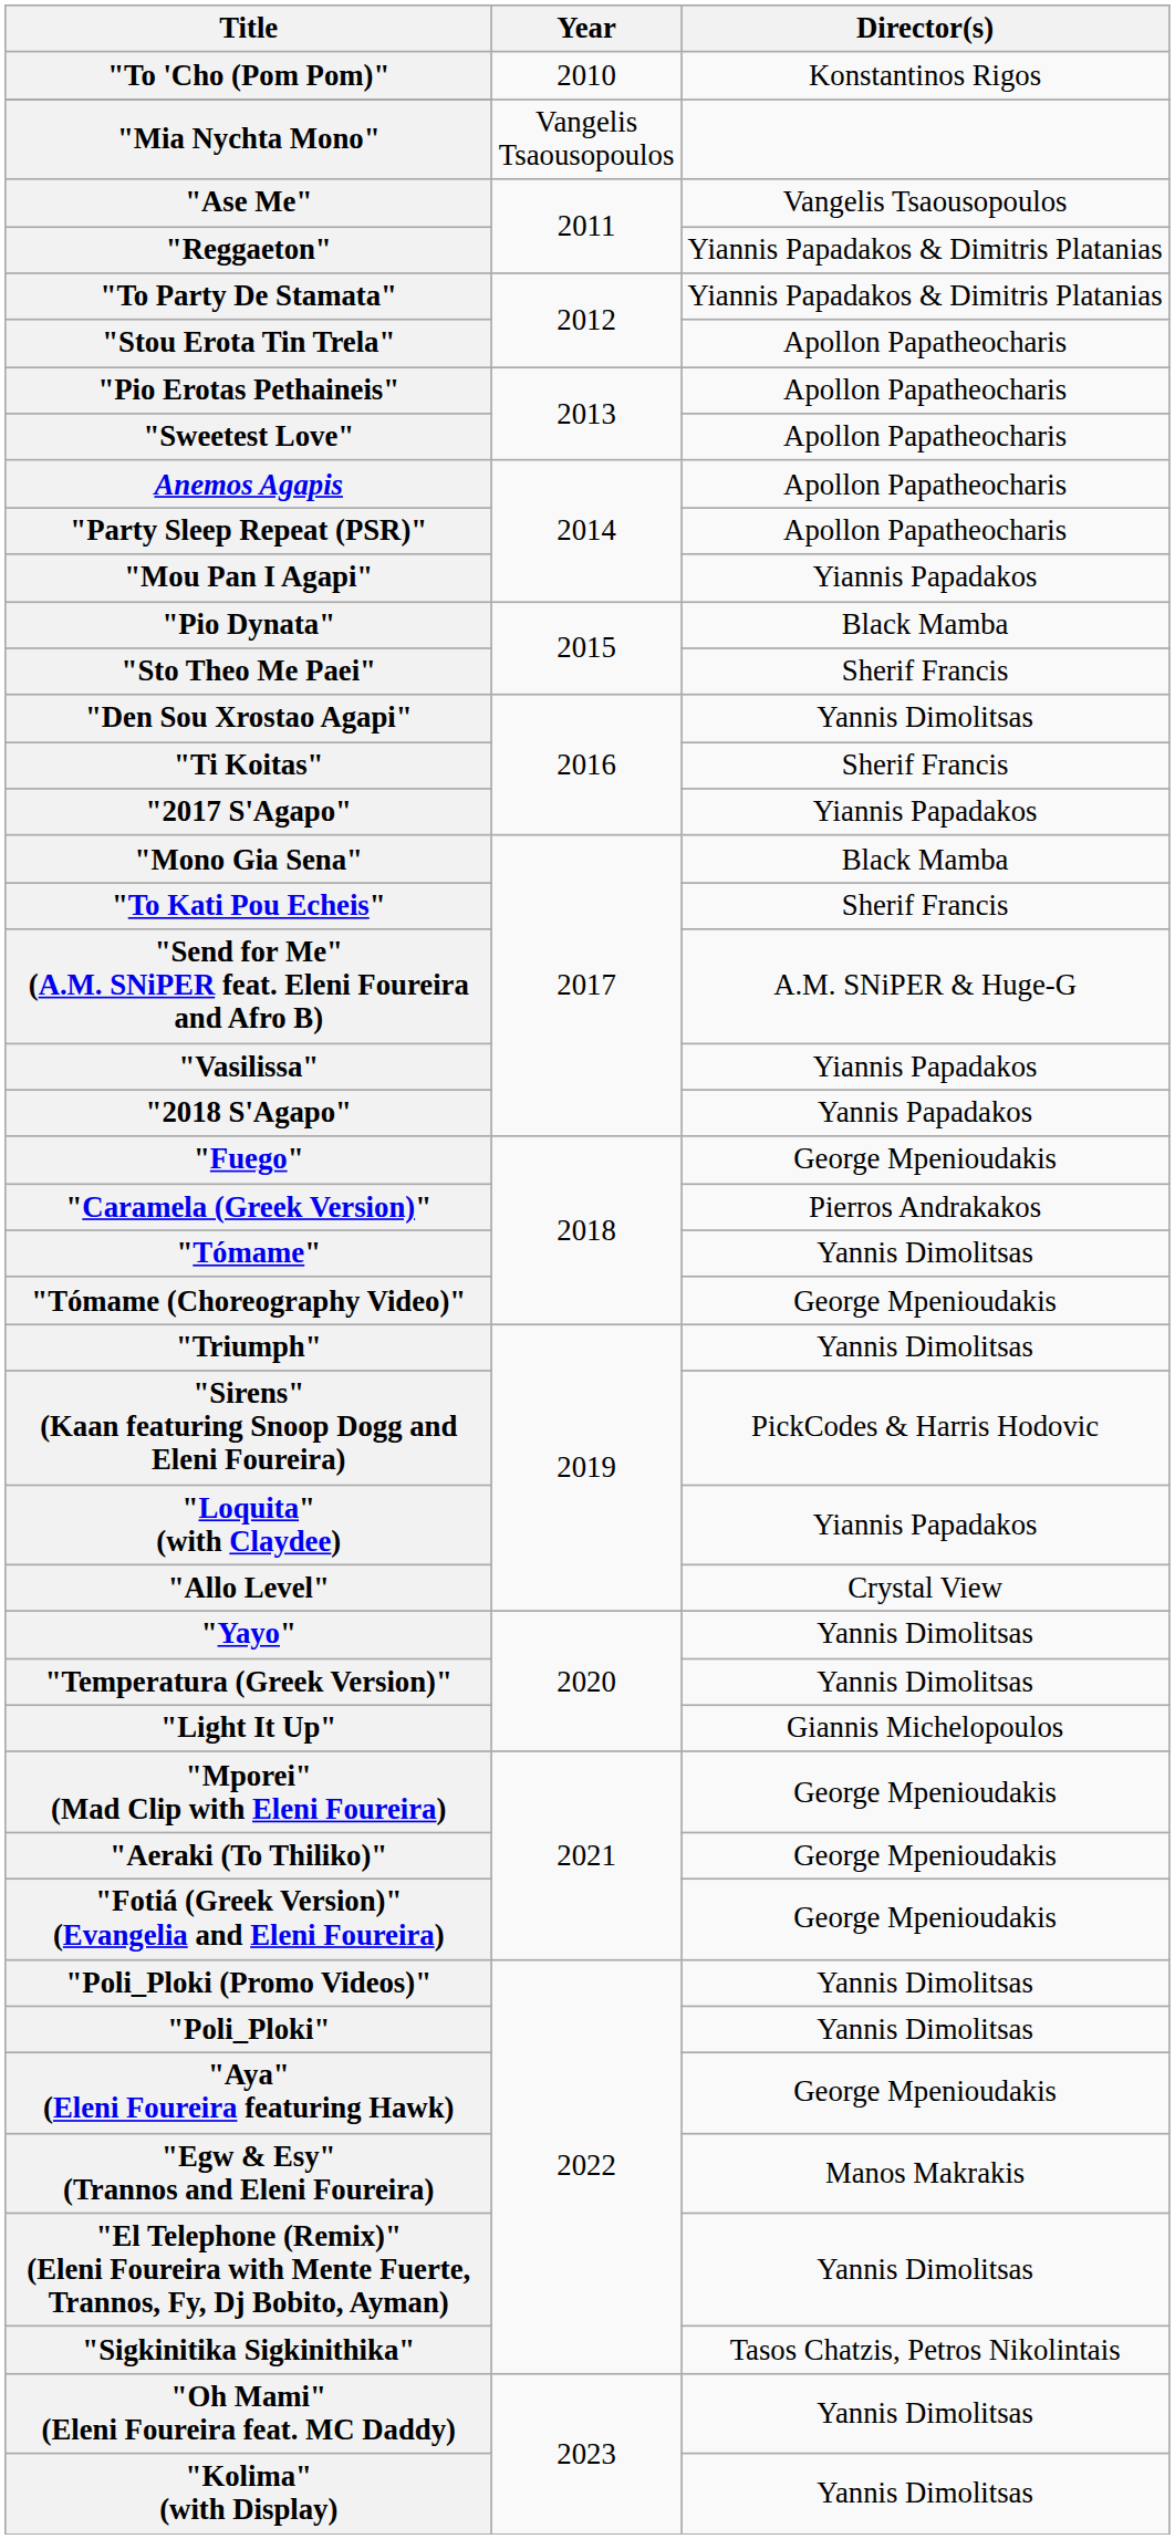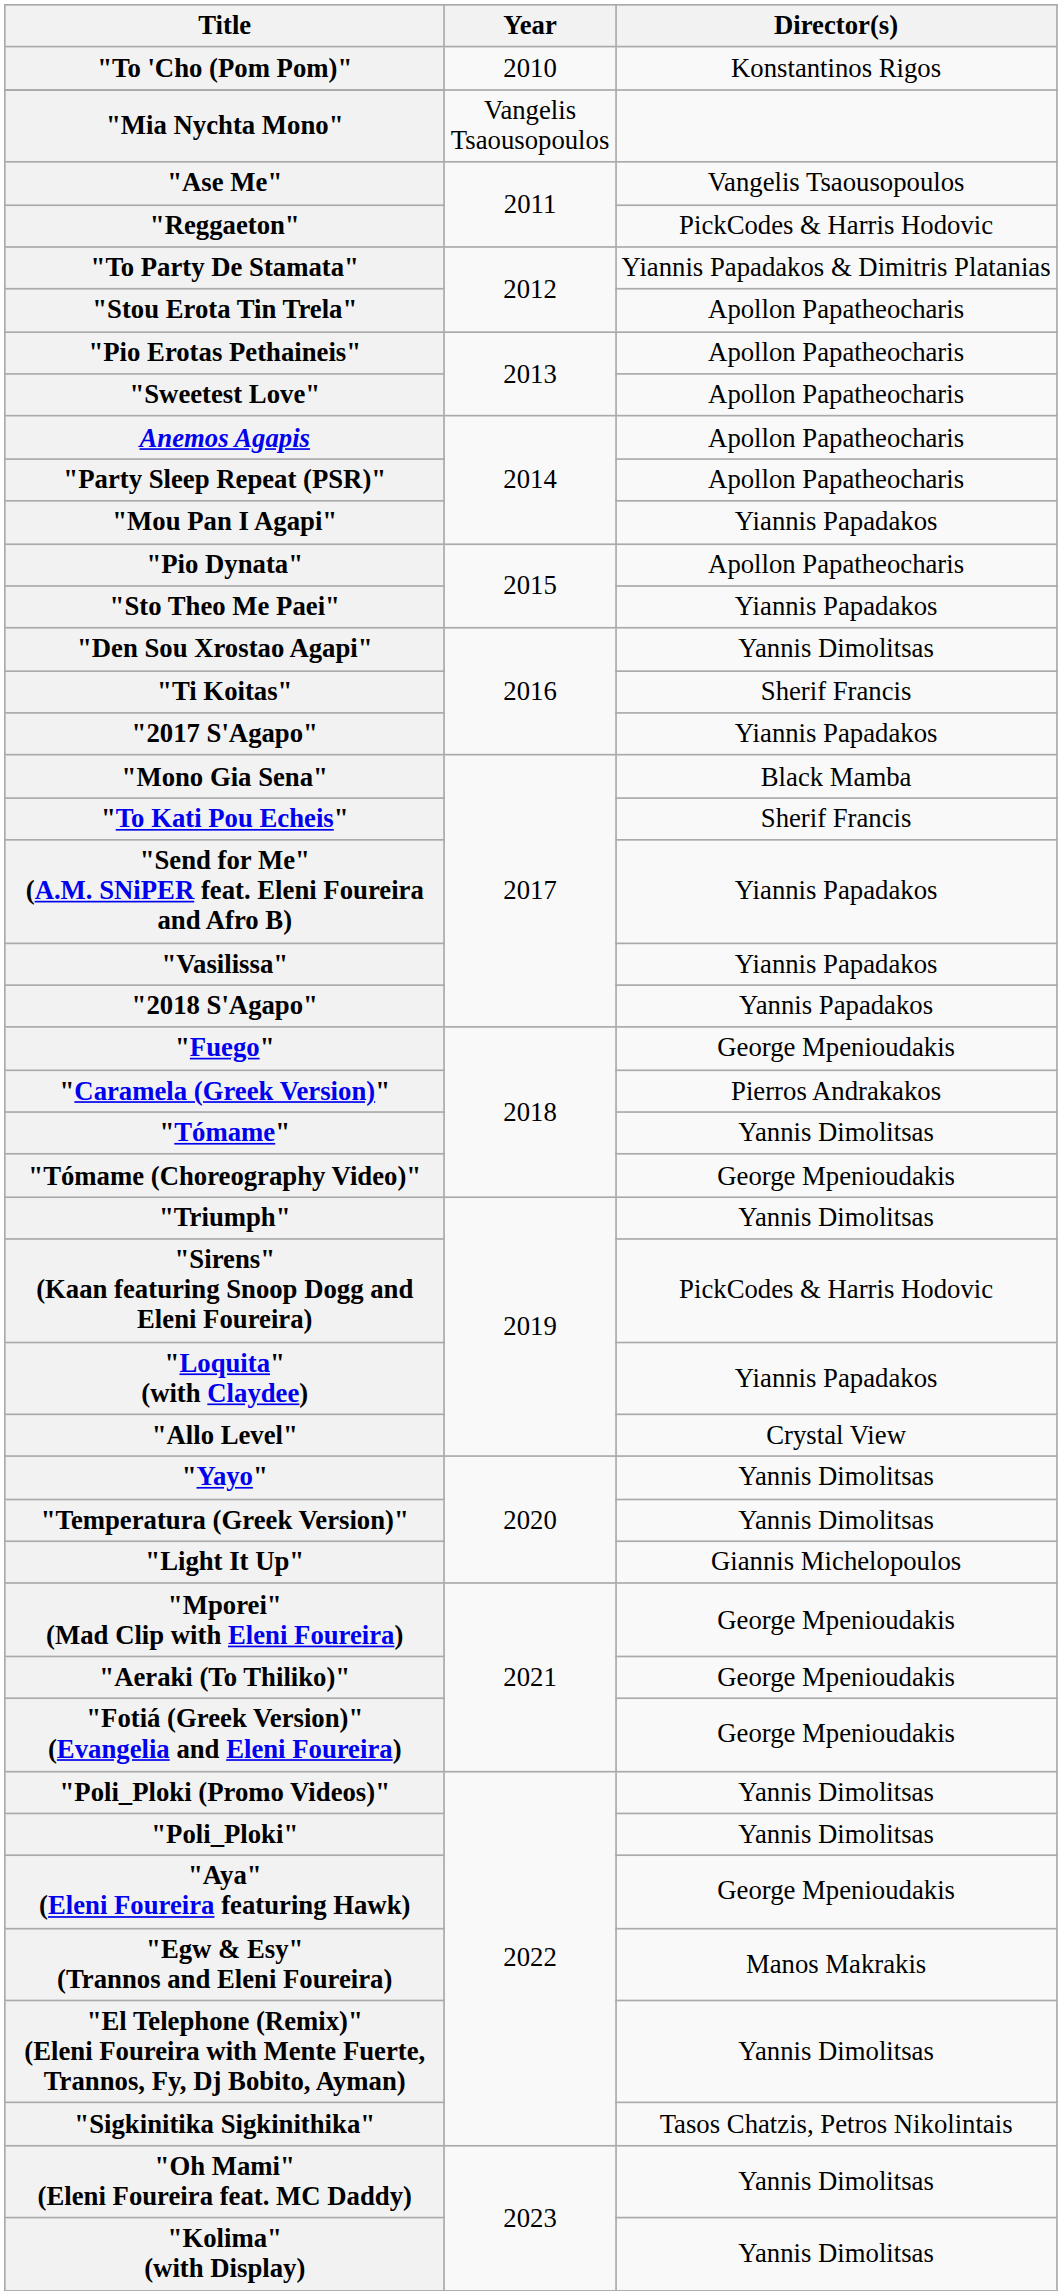 <table class="wikitable plainrowheaders" style="text-align:center;">
 <tr>
 <th scope="col" style="width:16em;">Title</th>
 <th scope="col" style="width:1em;">Year</th>
 <th scope="col">Director(s)</th>
 </tr>
 <tr>
 <th scope="row">"To 'Cho (Pom Pom)"</th>
 <td rowspan="2">2010</td>
 <td>Konstantinos Rigos</td>
 </tr>
 <tr>
 </tr>
 <tr>
 <th scope="row">"Mia Nychta Mono"</th>
 <td>Vangelis Tsaousopoulos</td>
 </tr>
 <tr>
 <th scope="row">"Ase Me"</th>
 <td rowspan="2">2011</td>
 <td>Vangelis Tsaousopoulos</td>
 </tr>
 <tr>
 <th scope="row">"Reggaeton"</th>
-<td>Yiannis Papadakos & Dimitris Platanias</td>
+<td>PickCodes & Harris Hodovic</td>
 </tr>
 <tr>
 <th scope="row">"To Party De Stamata"</th>
 <td rowspan="2">2012</td>
 <td>Yiannis Papadakos & Dimitris Platanias</td>
 </tr>
 <tr>
 <th scope="row">"Stou Erota Tin Trela"</th>
 <td>Apollon Papatheocharis</td>
 </tr>
 <tr>
 <th scope="row">"Pio Erotas Pethaineis"</th>
 <td rowspan="2">2013</td>
 <td>Apollon Papatheocharis</td>
 </tr>
 <tr>
 <th scope="row">"Sweetest Love"</th>
 <td>Apollon Papatheocharis</td>
 </tr>
 <tr>
 <th scope="row"><em><a href='#'>Anemos Agapis</a></em></th>
 <td rowspan="3">2014</td>
 <td>Apollon Papatheocharis</td>
 </tr>
 <tr>
 <th scope="row">"Party Sleep Repeat (PSR)"</th>
 <td>Apollon Papatheocharis</td>
 </tr>
 <tr>
 <th scope="row">"Mou Pan I Agapi"</th>
 <td>Yiannis Papadakos</td>
 </tr>
 <tr>
 <th scope="row">"Pio Dynata"</th>
 <td rowspan="2">2015</td>
-<td>Black Mamba</td>
+<td>Apollon Papatheocharis</td>
 </tr>
 <tr>
 <th scope="row">"Sto Theo Me Paei"</th>
-<td>Sherif Francis</td>
+<td>Yiannis Papadakos</td>
 </tr>
 <tr>
 <th scope="row">"Den Sou Xrostao Agapi"</th>
 <td rowspan="3">2016</td>
 <td>Yannis Dimolitsas</td>
 </tr>
 <tr>
 <th scope="row">"Ti Koitas"</th>
 <td>Sherif Francis</td>
 </tr>
 <tr>
 <th scope="row">"2017 S'Agapo"</th>
 <td>Yiannis Papadakos</td>
 </tr>
 <tr>
 <th scope="row">"Mono Gia Sena"</th>
 <td rowspan="5">2017</td>
 <td>Black Mamba</td>
 </tr>
 <tr>
 <th scope="row">"<a href='#'>To Kati Pou Echeis</a>"</th>
 <td>Sherif Francis</td>
 </tr>
 <tr>
 <th scope="row">"Send for Me"<br><span>(<a href='#'>A.M. SNiPER</a> feat. Eleni Foureira and Afro B)</span></th>
-<td>A.M. SNiPER & Huge-G</td>
+<td>Yiannis Papadakos</td>
 </tr>
 <tr>
 <th scope="row">"Vasilissa"</th>
 <td>Yiannis Papadakos</td>
 </tr>
 <tr>
 <th scope="row">"2018 S'Agapo"</th>
 <td>Yannis Papadakos</td>
 </tr>
 <tr>
 <th scope="row">"<a href='#'>Fuego</a>"</th>
 <td rowspan="4">2018</td>
 <td>George Mpenioudakis</td>
 </tr>
 <tr>
 <th scope="row">"<a href='#'>Caramela (Greek Version)</a>"</th>
 <td>Pierros Andrakakos</td>
 </tr>
 <tr>
 <th scope="row">"<a href='#'>Tómame</a>"</th>
 <td>Yannis Dimolitsas</td>
 </tr>
 <tr>
 <th scope="row">"Tómame (Choreography Video)"</th>
 <td>George Mpenioudakis</td>
 </tr>
 <tr>
 <th scope="row">"Triumph"</th>
 <td rowspan="4">2019</td>
 <td>Yannis Dimolitsas</td>
 </tr>
 <tr>
 <th scope="row">"Sirens" <br><span>(Kaan featuring Snoop Dogg and Eleni Foureira)</span></th>
 <td>PickCodes & Harris Hodovic</td>
 </tr>
 <tr>
 <th scope="row">"<a href='#'>Loquita</a>"<br><span>(with <a href='#'>Claydee</a>)</span></th>
 <td>Yiannis Papadakos</td>
 </tr>
 <tr>
 <th scope="row">"Allo Level"</th>
 <td>Crystal View</td>
 </tr>
 <tr>
 <th scope="row">"<a href='#'>Yayo</a>"</th>
 <td rowspan="3">2020</td>
 <td>Yannis Dimolitsas</td>
 </tr>
 <tr>
 <th scope="row">"Temperatura (Greek Version)"</th>
 <td>Yannis Dimolitsas</td>
 </tr>
 <tr>
 <th scope="row">"Light It Up"</th>
 <td>Giannis Michelopoulos</td>
 </tr>
 <tr>
 <th scope="row">"Mporei"<br><span>(Mad Clip with <a href='#'>Eleni Foureira</a>)</span></th>
 <td rowspan="3">2021</td>
 <td>George Mpenioudakis</td>
 </tr>
 <tr>
 <th scope="row">"Aeraki (To Thiliko)"</th>
 <td>George Mpenioudakis</td>
 </tr>
 <tr>
 <th scope="row">"Fotiá (Greek Version)"<br><span>(<a href='#'>Evangelia</a> and <a href='#'>Eleni Foureira</a>)</span></th>
 <td>George Mpenioudakis</td>
 </tr>
 <tr>
 <th scope="row">"Poli_Ploki (Promo Videos)"</th>
 <td rowspan="6">2022</td>
 <td>Yannis Dimolitsas</td>
 </tr>
 <tr>
 <th scope="row">"Poli_Ploki"</th>
 <td>Yannis Dimolitsas</td>
 </tr>
 <tr>
 <th scope="row">"Aya"<br><span>(<a href='#'>Eleni Foureira</a> featuring Hawk)</span></th>
 <td>George Mpenioudakis</td>
 </tr>
 <tr>
 <th scope="row">"Egw & Esy"<br><span>(Trannos and Eleni Foureira)</span></th>
 <td>Manos Makrakis</td>
 </tr>
 <tr>
 <th scope="row">"El Telephone (Remix)"<br><span>(Eleni Foureira with Mente Fuerte, Trannos, Fy, Dj Bobito, Ayman)</span></th>
 <td>Yannis Dimolitsas</td>
 </tr>
 <tr>
 <th scope="row">"Sigkinitika Sigkinithika"</th>
 <td>Tasos Chatzis, Petros Nikolintais</td>
 </tr>
 <tr>
 <th scope="row">"Oh Mami"<br><span>(Eleni Foureira feat. MC Daddy)</span></th>
 <td rowspan="2">2023</td>
 <td>Yannis Dimolitsas</td>
 </tr>
 <tr>
 <th scope="row">"Kolima"<br><span>(with Display)</span></th>
 <td>Yannis Dimolitsas</td>
 </tr>
 <tr>
 </tr>
 </table>
